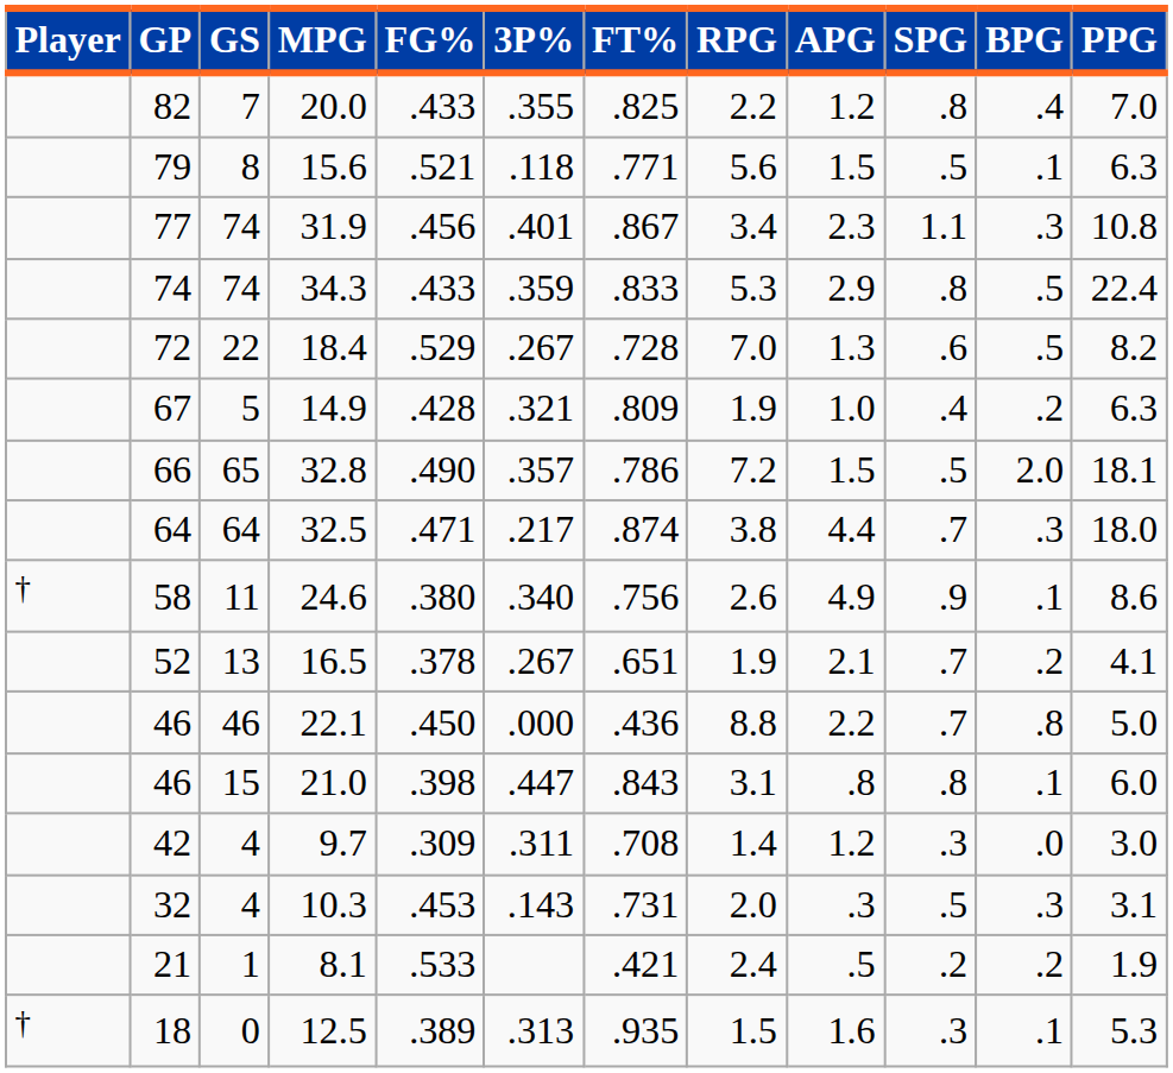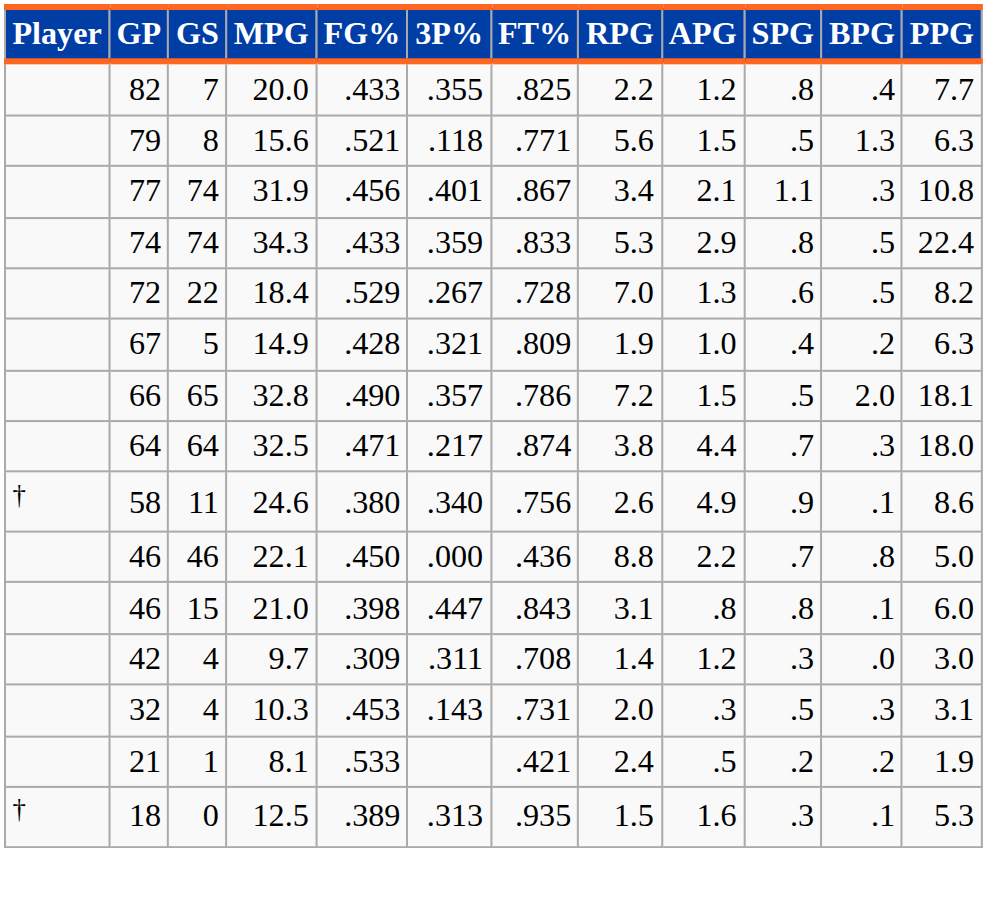 <table class="wikitable sortable" style="text-align:right;">
 <tr>
 <th style="background:#003DA5; color:#FFFFFF; border-top:#FF6720 3px solid; border-bottom:#FF6720 3px solid;">Player</th>
 <th style="background:#003DA5; color:#FFFFFF; border-top:#FF6720 3px solid; border-bottom:#FF6720 3px solid;">GP</th>
 <th style="background:#003DA5; color:#FFFFFF; border-top:#FF6720 3px solid; border-bottom:#FF6720 3px solid;">GS</th>
 <th style="background:#003DA5; color:#FFFFFF; border-top:#FF6720 3px solid; border-bottom:#FF6720 3px solid;">MPG</th>
 <th style="background:#003DA5; color:#FFFFFF; border-top:#FF6720 3px solid; border-bottom:#FF6720 3px solid;">FG%</th>
 <th style="background:#003DA5; color:#FFFFFF; border-top:#FF6720 3px solid; border-bottom:#FF6720 3px solid;">3P%</th>
 <th style="background:#003DA5; color:#FFFFFF; border-top:#FF6720 3px solid; border-bottom:#FF6720 3px solid;">FT%</th>
 <th style="background:#003DA5; color:#FFFFFF; border-top:#FF6720 3px solid; border-bottom:#FF6720 3px solid;">RPG</th>
 <th style="background:#003DA5; color:#FFFFFF; border-top:#FF6720 3px solid; border-bottom:#FF6720 3px solid;">APG</th>
 <th style="background:#003DA5; color:#FFFFFF; border-top:#FF6720 3px solid; border-bottom:#FF6720 3px solid;">SPG</th>
 <th style="background:#003DA5; color:#FFFFFF; border-top:#FF6720 3px solid; border-bottom:#FF6720 3px solid;">BPG</th>
 <th style="background:#003DA5; color:#FFFFFF; border-top:#FF6720 3px solid; border-bottom:#FF6720 3px solid;">PPG</th>
 </tr>
 <tr>
 <td style="text-align:left;"></td>
 <td>82</td>
 <td>7</td>
 <td>20.0</td>
 <td>.433</td>
 <td>.355</td>
 <td>.825</td>
 <td>2.2</td>
 <td>1.2</td>
 <td>.8</td>
 <td>.4</td>
-<td>7.0</td>
+<td>7.7</td>
 </tr>
 <tr>
 <td style="text-align:left;"></td>
 <td>79</td>
 <td>8</td>
 <td>15.6</td>
 <td>.521</td>
 <td>.118</td>
 <td>.771</td>
 <td>5.6</td>
 <td>1.5</td>
 <td>.5</td>
-<td>.1</td>
+<td>1.3</td>
 <td>6.3</td>
 </tr>
 <tr>
 <td style="text-align:left;"></td>
 <td>77</td>
 <td>74</td>
 <td>31.9</td>
 <td>.456</td>
 <td>.401</td>
 <td>.867</td>
 <td>3.4</td>
-<td>2.3</td>
+<td>2.1</td>
 <td>1.1</td>
 <td>.3</td>
 <td>10.8</td>
 </tr>
 <tr>
 <td style="text-align:left;"></td>
 <td>74</td>
 <td>74</td>
 <td>34.3</td>
 <td>.433</td>
 <td>.359</td>
 <td>.833</td>
 <td>5.3</td>
 <td>2.9</td>
 <td>.8</td>
 <td>.5</td>
 <td>22.4</td>
 </tr>
 <tr>
 <td style="text-align:left;"></td>
 <td>72</td>
 <td>22</td>
 <td>18.4</td>
 <td>.529</td>
 <td>.267</td>
 <td>.728</td>
 <td>7.0</td>
 <td>1.3</td>
 <td>.6</td>
 <td>.5</td>
 <td>8.2</td>
 </tr>
 <tr>
 <td style="text-align:left;"></td>
 <td>67</td>
 <td>5</td>
 <td>14.9</td>
 <td>.428</td>
 <td>.321</td>
 <td>.809</td>
 <td>1.9</td>
 <td>1.0</td>
 <td>.4</td>
 <td>.2</td>
 <td>6.3</td>
 </tr>
 <tr>
 <td style="text-align:left;"></td>
 <td>66</td>
 <td>65</td>
 <td>32.8</td>
 <td>.490</td>
 <td>.357</td>
 <td>.786</td>
 <td>7.2</td>
 <td>1.5</td>
 <td>.5</td>
 <td>2.0</td>
 <td>18.1</td>
 </tr>
 <tr>
 <td style="text-align:left;"></td>
 <td>64</td>
 <td>64</td>
 <td>32.5</td>
 <td>.471</td>
 <td>.217</td>
 <td>.874</td>
 <td>3.8</td>
 <td>4.4</td>
 <td>.7</td>
 <td>.3</td>
 <td>18.0</td>
 </tr>
 <tr>
 <td style="text-align:left;"><sup>†</sup></td>
 <td>58</td>
 <td>11</td>
 <td>24.6</td>
 <td>.380</td>
 <td>.340</td>
 <td>.756</td>
 <td>2.6</td>
 <td>4.9</td>
 <td>.9</td>
 <td>.1</td>
 <td>8.6</td>
 </tr>
 <tr>
 <td style="text-align:left;"></td>
-<td>52</td>
-<td>13</td>
-<td>16.5</td>
-<td>.378</td>
-<td>.267</td>
-<td>.651</td>
-<td>1.9</td>
-<td>2.1</td>
-<td>.7</td>
-<td>.2</td>
-<td>4.1</td>
-</tr>
-<tr>
-<td style="text-align:left;"></td>
 <td>46</td>
 <td>46</td>
 <td>22.1</td>
 <td>.450</td>
 <td>.000</td>
 <td>.436</td>
 <td>8.8</td>
 <td>2.2</td>
 <td>.7</td>
 <td>.8</td>
 <td>5.0</td>
 </tr>
 <tr>
 <td style="text-align:left;"></td>
 <td>46</td>
 <td>15</td>
 <td>21.0</td>
 <td>.398</td>
 <td>.447</td>
 <td>.843</td>
 <td>3.1</td>
 <td>.8</td>
 <td>.8</td>
 <td>.1</td>
 <td>6.0</td>
 </tr>
 <tr>
 <td style="text-align:left;"></td>
 <td>42</td>
 <td>4</td>
 <td>9.7</td>
 <td>.309</td>
 <td>.311</td>
 <td>.708</td>
 <td>1.4</td>
 <td>1.2</td>
 <td>.3</td>
 <td>.0</td>
 <td>3.0</td>
 </tr>
 <tr>
 <td style="text-align:left;"></td>
 <td>32</td>
 <td>4</td>
 <td>10.3</td>
 <td>.453</td>
 <td>.143</td>
 <td>.731</td>
 <td>2.0</td>
 <td>.3</td>
 <td>.5</td>
 <td>.3</td>
 <td>3.1</td>
 </tr>
 <tr>
 <td style="text-align:left;"></td>
 <td>21</td>
 <td>1</td>
 <td>8.1</td>
 <td>.533</td>
 <td></td>
 <td>.421</td>
 <td>2.4</td>
 <td>.5</td>
 <td>.2</td>
 <td>.2</td>
 <td>1.9</td>
 </tr>
 <tr>
 <td style="text-align:left;"><sup>†</sup></td>
 <td>18</td>
 <td>0</td>
 <td>12.5</td>
 <td>.389</td>
 <td>.313</td>
 <td>.935</td>
 <td>1.5</td>
 <td>1.6</td>
 <td>.3</td>
 <td>.1</td>
 <td>5.3</td>
 </tr>
 </table>
